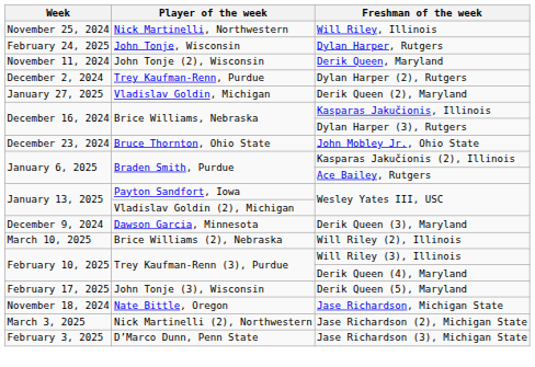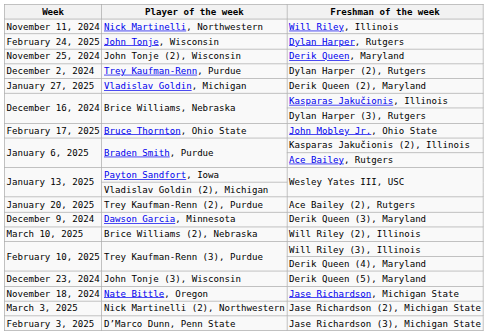 <table class="wikitable" border="1">
 <tr>
 <th>Week</th>
 <th>Player of the week</th>
 <th>Freshman of the week</th>
 </tr>
 <tr>
-<td>November 25, 2024</td>
+<td>November 11, 2024</td>
 <td><a href='#'>Nick Martinelli</a>, Northwestern</td>
 <td><a href='#'>Will Riley</a>, Illinois</td>
 </tr>
 <tr>
 <td>February 24, 2025</td>
 <td><a href='#'>John Tonje</a>, Wisconsin</td>
 <td><a href='#'>Dylan Harper</a>, Rutgers</td>
 </tr>
 <tr>
-<td>November 11, 2024</td>
+<td>November 25, 2024</td>
 <td>John Tonje (2), Wisconsin</td>
 <td><a href='#'>Derik Queen</a>, Maryland</td>
 </tr>
 <tr>
 <td>December 2, 2024</td>
 <td><a href='#'>Trey Kaufman-Renn</a>, Purdue</td>
 <td>Dylan Harper (2), Rutgers</td>
 </tr>
 <tr>
 <td>January 27, 2025</td>
 <td><a href='#'>Vladislav Goldin</a>, Michigan</td>
 <td>Derik Queen (2), Maryland</td>
 </tr>
 <tr>
 <td rowspan=2 valign=middle>December 16, 2024</td>
 <td rowspan=2 valign=middle>Brice Williams, Nebraska</td>
 <td><a href='#'>Kasparas Jakučionis</a>, Illinois</td>
 </tr>
 <tr>
 <td>Dylan Harper (3), Rutgers</td>
 </tr>
 <tr>
-<td>December 23, 2024</td>
+<td>February 17, 2025</td>
 <td><a href='#'>Bruce Thornton</a>, Ohio State</td>
 <td><a href='#'>John Mobley Jr.</a>, Ohio State</td>
 </tr>
 <tr>
 <td rowspan=2 valign=middle>January 6, 2025</td>
 <td rowspan=2 valign=middle><a href='#'>Braden Smith</a>, Purdue</td>
 <td>Kasparas Jakučionis (2), Illinois</td>
 </tr>
 <tr>
 <td><a href='#'>Ace Bailey</a>, Rutgers</td>
 </tr>
 <tr>
 <td rowspan=2 valign=middle>January 13, 2025</td>
 <td><a href='#'>Payton Sandfort</a>, Iowa</td>
 <td rowspan=2 valign=middle>Wesley Yates III, USC</td>
 </tr>
 <tr>
 <td>Vladislav Goldin (2), Michigan</td>
 </tr>
 <tr>
+<td>January 20, 2025</td>
+<td>Trey Kaufman-Renn (2), Purdue</td>
+<td>Ace Bailey (2), Rutgers</td>
+</tr>
+<tr>
 <td>December 9, 2024</td>
 <td><a href='#'>Dawson Garcia</a>, Minnesota</td>
 <td>Derik Queen (3), Maryland</td>
 </tr>
 <tr>
 <td>March 10, 2025</td>
 <td>Brice Williams (2), Nebraska</td>
 <td>Will Riley (2), Illinois</td>
 </tr>
 <tr>
 <td rowspan=2 valign=middle>February 10, 2025</td>
 <td rowspan=2 valign=middle>Trey Kaufman-Renn (3), Purdue</td>
 <td>Will Riley (3), Illinois</td>
 </tr>
 <tr>
 <td>Derik Queen (4), Maryland</td>
 </tr>
 <tr>
-<td>February 17, 2025</td>
+<td>December 23, 2024</td>
 <td>John Tonje (3), Wisconsin</td>
 <td>Derik Queen (5), Maryland</td>
 </tr>
 <tr>
 <td>November 18, 2024</td>
 <td><a href='#'>Nate Bittle</a>, Oregon</td>
 <td><a href='#'>Jase Richardson</a>, Michigan State</td>
 </tr>
 <tr>
 <td>March 3, 2025</td>
 <td>Nick Martinelli (2), Northwestern</td>
 <td>Jase Richardson (2), Michigan State</td>
 </tr>
 <tr>
 <td>February 3, 2025</td>
 <td>D’Marco Dunn, Penn State</td>
 <td>Jase Richardson (3), Michigan State</td>
 </tr>
 </table>
